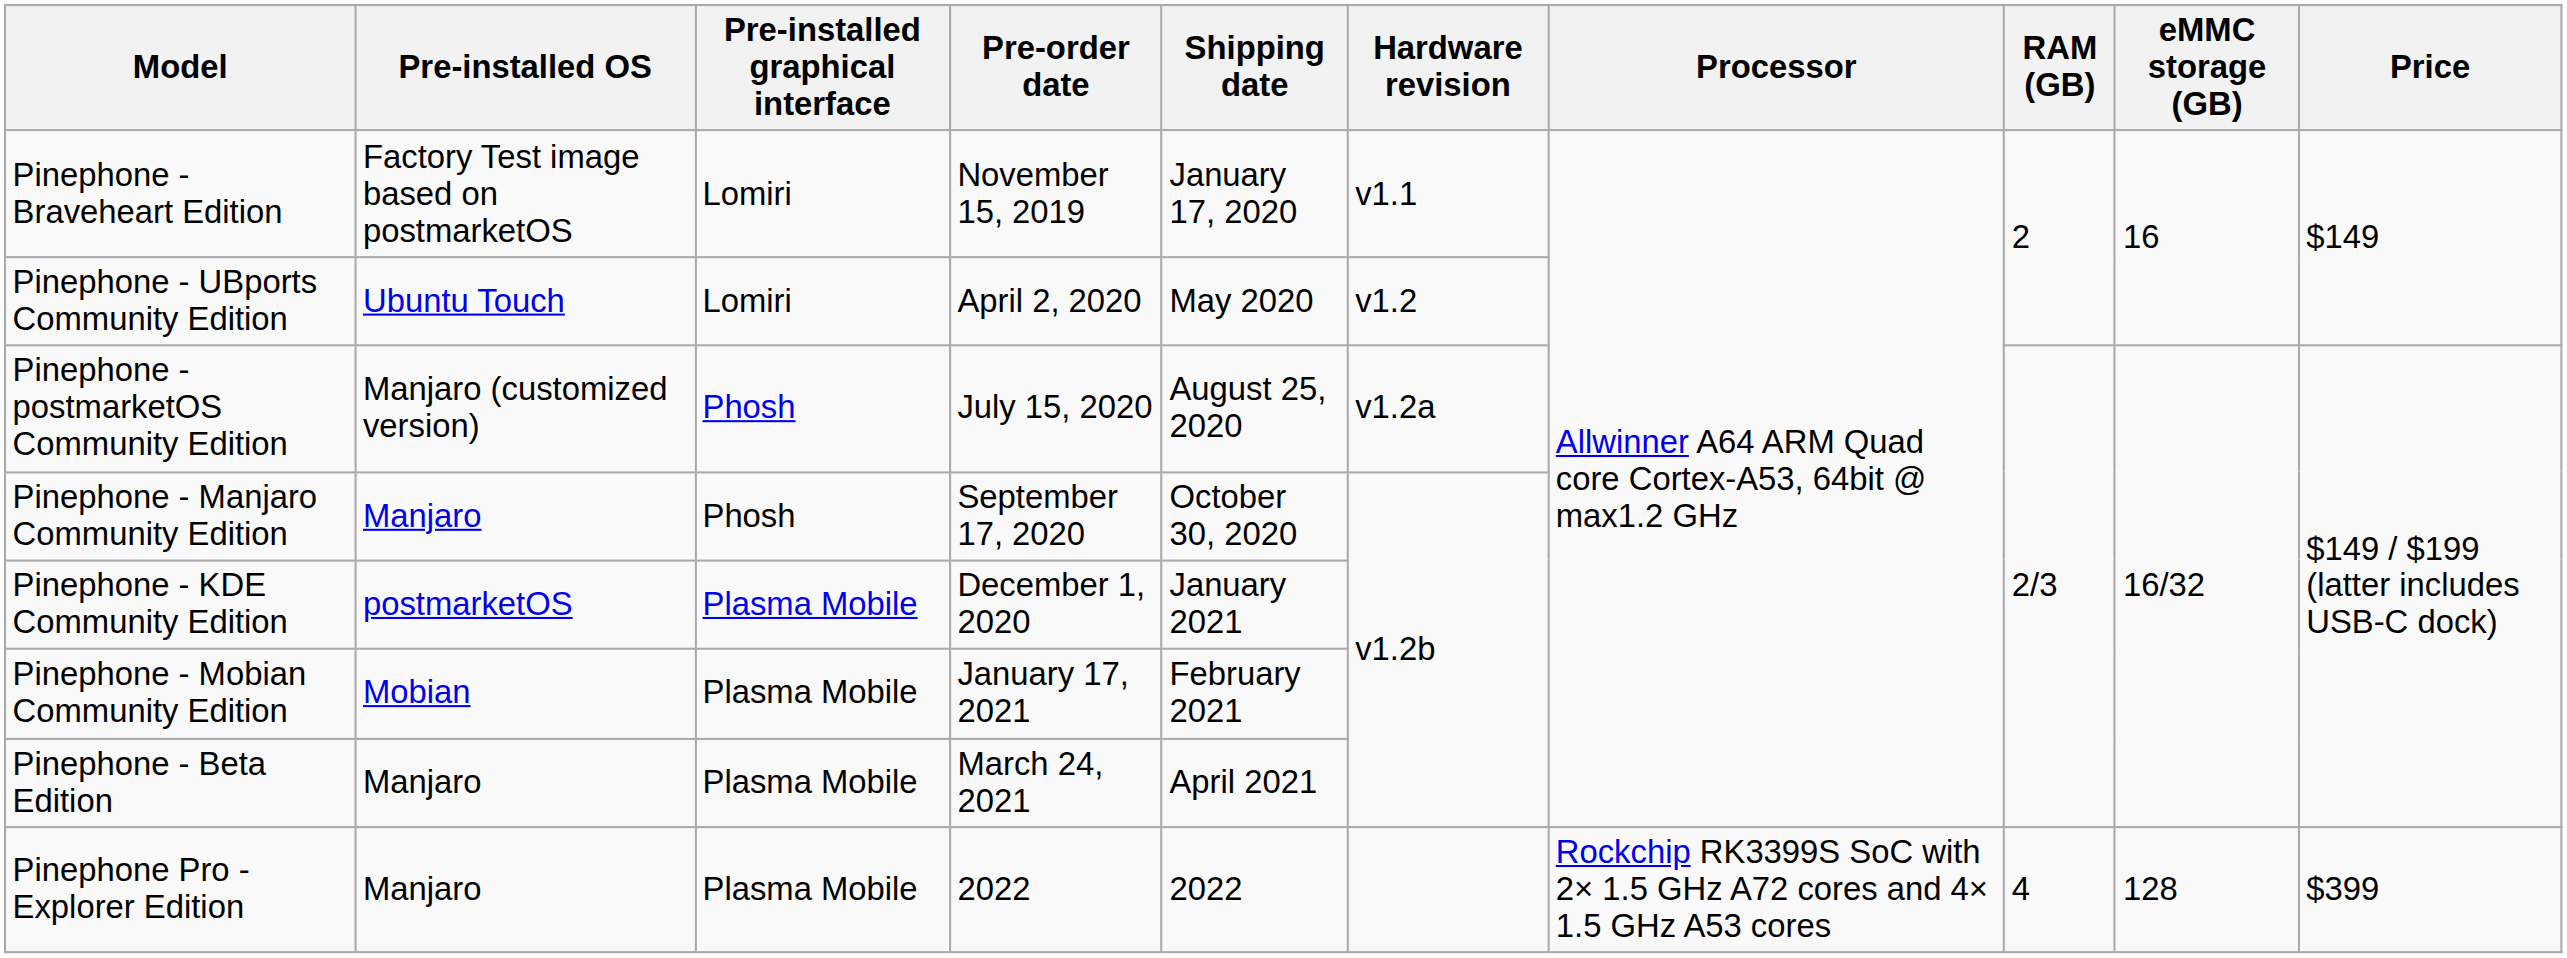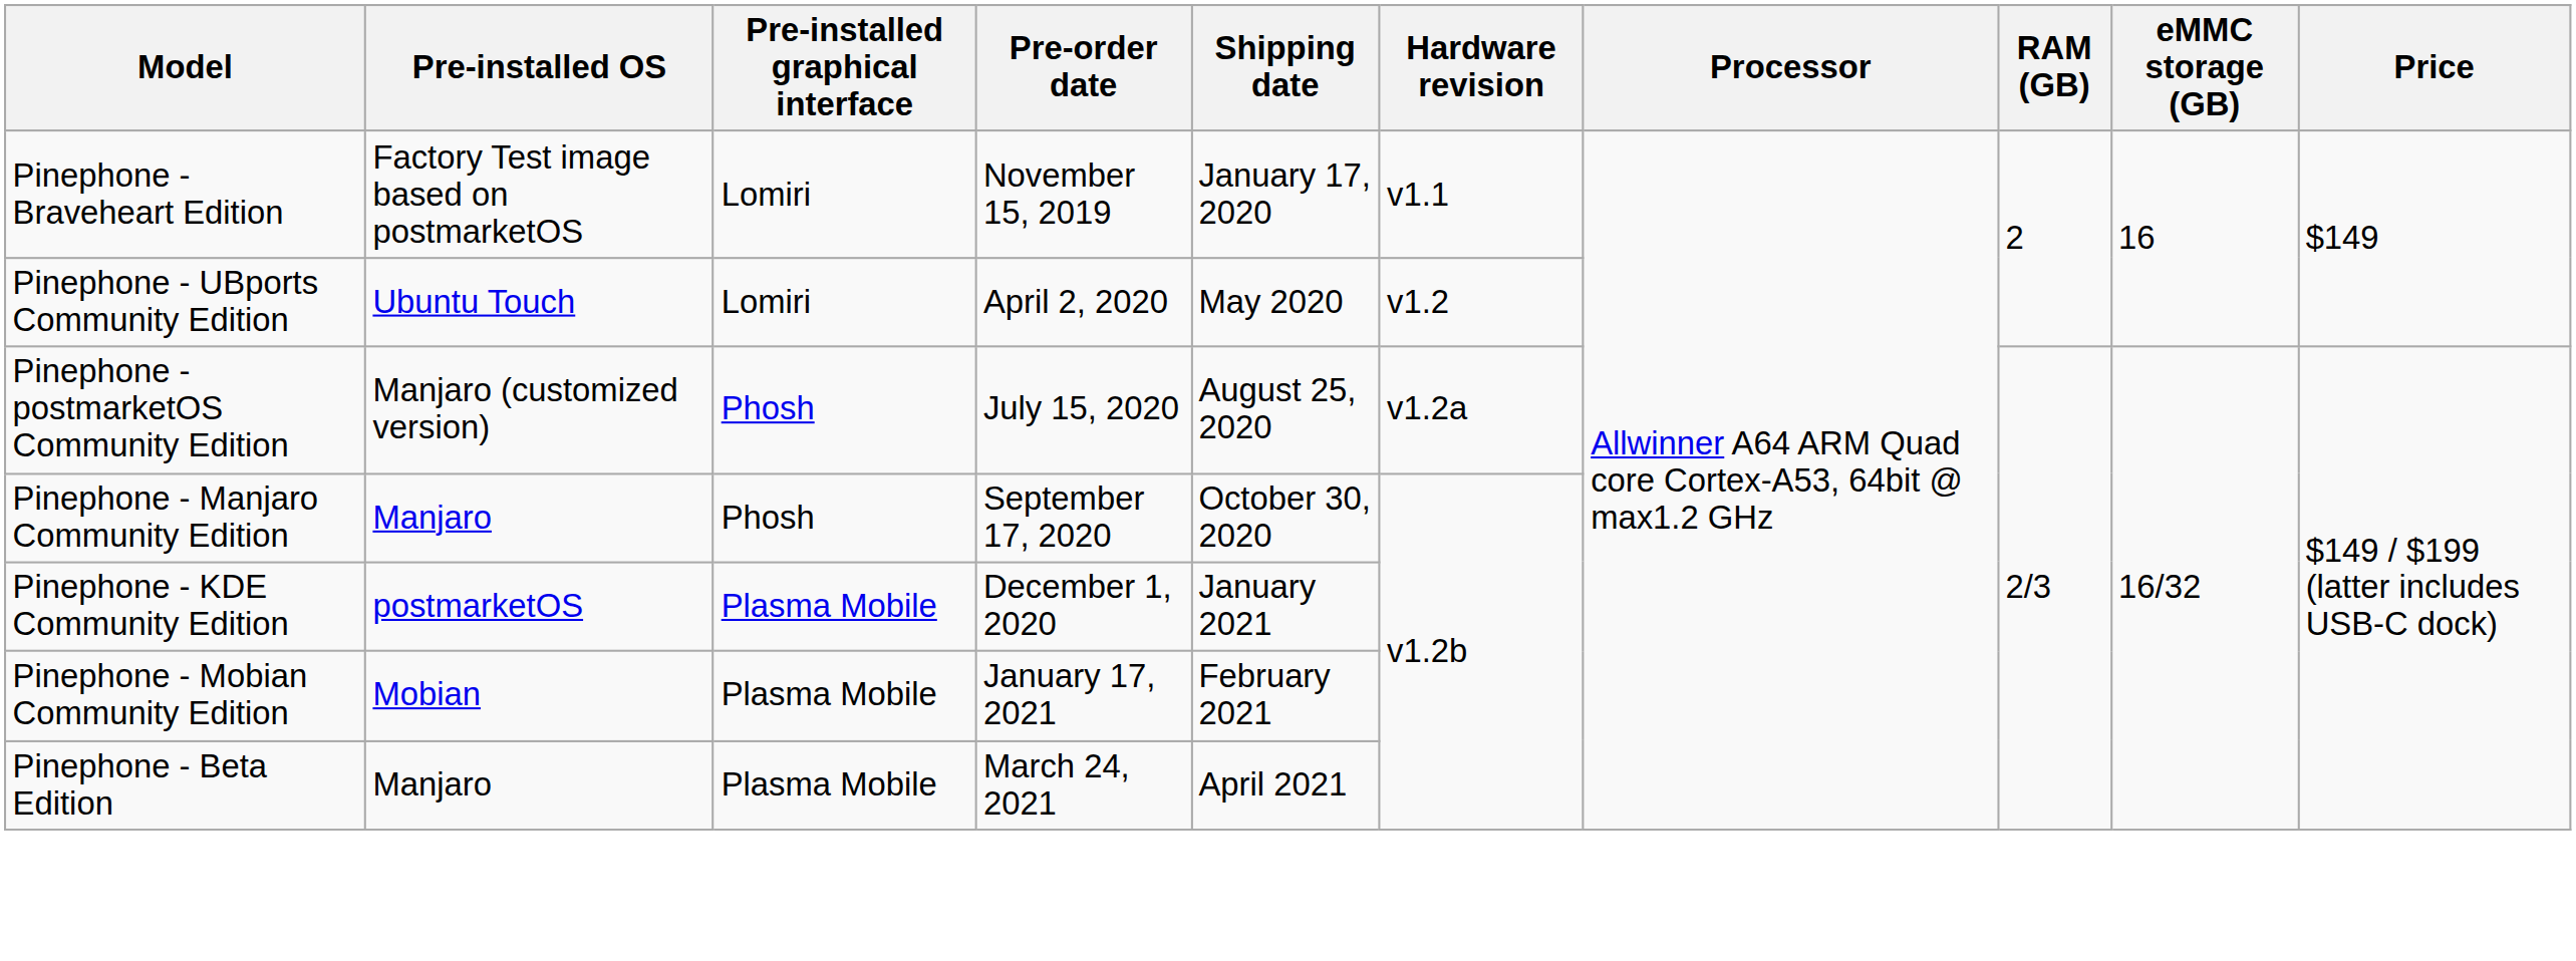 <table class="wikitable">
 <tr>
 <th>Model</th>
 <th>Pre-installed OS</th>
 <th>Pre-installed graphical interface</th>
 <th>Pre-order date</th>
 <th>Shipping date</th>
 <th>Hardware revision</th>
 <th>Processor</th>
 <th>RAM (GB)</th>
 <th>eMMC storage (GB)</th>
 <th>Price</th>
 </tr>
 <tr>
 <td>Pinephone - Braveheart Edition</td>
 <td>Factory Test image based on postmarketOS</td>
 <td>Lomiri</td>
 <td>November 15, 2019</td>
 <td>January 17, 2020</td>
 <td rowspan="1">v1.1</td>
 <td rowspan="7"><a href='#'>Allwinner</a> A64 ARM Quad core Cortex-A53, 64bit @ max1.2 GHz</td>
 <td rowspan="2">2</td>
 <td rowspan="2">16</td>
 <td rowspan="2">$149</td>
 </tr>
 <tr>
 <td>Pinephone - UBports Community Edition</td>
 <td><a href='#'>Ubuntu Touch</a></td>
 <td>Lomiri</td>
 <td>April 2, 2020</td>
 <td>May 2020</td>
 <td rowspan="1">v1.2</td>
 </tr>
 <tr>
 <td>Pinephone - postmarketOS Community Edition</td>
 <td>Manjaro (customized version)</td>
 <td><a href='#'>Phosh</a></td>
 <td>July 15, 2020</td>
 <td>August 25, 2020</td>
 <td rowspan="1">v1.2a</td>
 <td rowspan="5">2/3</td>
 <td rowspan="5">16/32</td>
 <td rowspan="5">$149 / $199 (latter includes USB-C dock)</td>
 </tr>
 <tr>
 <td>Pinephone - Manjaro Community Edition</td>
 <td><a href='#'>Manjaro</a></td>
 <td>Phosh</td>
 <td>September 17, 2020</td>
 <td>October 30, 2020</td>
 <td rowspan="4">v1.2b</td>
 </tr>
 <tr>
 <td>Pinephone - KDE Community Edition</td>
 <td><a href='#'>postmarketOS</a></td>
 <td><a href='#'>Plasma Mobile</a></td>
 <td>December 1, 2020</td>
 <td>January 2021</td>
 </tr>
 <tr>
 <td>Pinephone - Mobian Community Edition</td>
 <td><a href='#'>Mobian</a></td>
 <td>Plasma Mobile</td>
 <td>January 17, 2021</td>
 <td>February 2021</td>
 </tr>
 <tr>
 <td>Pinephone - Beta Edition</td>
 <td>Manjaro</td>
 <td>Plasma Mobile</td>
 <td>March 24, 2021</td>
 <td>April 2021</td>
 </tr>
-<tr>
-<td>Pinephone Pro - Explorer Edition</td>
-<td>Manjaro</td>
-<td>Plasma Mobile</td>
-<td>2022</td>
-<td>2022</td>
-<td></td>
-<td><a href='#'>Rockchip</a> RK3399S SoC with 2× 1.5 GHz A72 cores and 4× 1.5 GHz A53 cores</td>
-<td>4</td>
-<td>128</td>
-<td>$399</td>
-</tr>
 </table>
